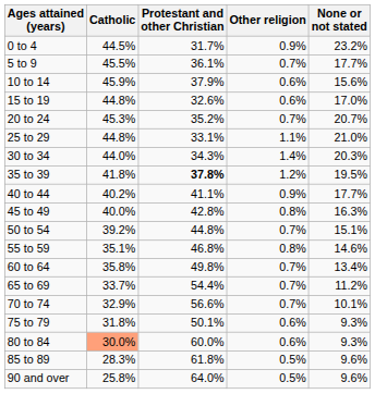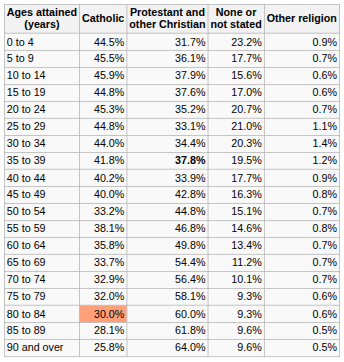 <table class="wikitable sortable" style="text-align:right">
 <tr>
 <th>Ages attained<br>(years)</th>
 <th>Catholic</th>
 <th>Protestant and<br>other Christian</th>
+<th>None or<br>not stated</th>
 <th>Other religion</th>
-<th>None or<br>not stated</th>
 </tr>
 <tr>
 <td style="text-align:left">0 to 4</td>
 <td>44.5%</td>
 <td>31.7%</td>
+<td>23.2%</td>
 <td>0.9%</td>
-<td>23.2%</td>
 </tr>
 <tr>
 <td style="text-align:left">5 to 9</td>
 <td>45.5%</td>
 <td>36.1%</td>
+<td>17.7%</td>
 <td>0.7%</td>
-<td>17.7%</td>
 </tr>
 <tr>
 <td style="text-align:left">10 to 14</td>
 <td>45.9%</td>
 <td>37.9%</td>
+<td>15.6%</td>
 <td>0.6%</td>
-<td>15.6%</td>
 </tr>
 <tr>
 <td style="text-align:left">15 to 19</td>
 <td>44.8%</td>
-<td>32.6%</td>
+<td>37.6%</td>
+<td>17.0%</td>
 <td>0.6%</td>
-<td>17.0%</td>
 </tr>
 <tr>
 <td style="text-align:left">20 to 24</td>
 <td>45.3%</td>
 <td>35.2%</td>
+<td>20.7%</td>
 <td>0.7%</td>
-<td>20.7%</td>
 </tr>
 <tr>
 <td style="text-align:left">25 to 29</td>
 <td>44.8%</td>
 <td>33.1%</td>
+<td>21.0%</td>
 <td>1.1%</td>
-<td>21.0%</td>
 </tr>
 <tr>
 <td style="text-align:left">30 to 34</td>
 <td>44.0%</td>
-<td>34.3%</td>
+<td>34.4%</td>
+<td>20.3%</td>
 <td>1.4%</td>
-<td>20.3%</td>
 </tr>
 <tr>
 <td style="text-align:left">35 to 39</td>
 <td>41.8%</td>
 <td><strong>37.8%</strong></td>
+<td>19.5%</td>
 <td>1.2%</td>
-<td>19.5%</td>
 </tr>
 <tr>
 <td style="text-align:left">40 to 44</td>
 <td>40.2%</td>
-<td>41.1%</td>
+<td>33.9%</td>
+<td>17.7%</td>
 <td>0.9%</td>
-<td>17.7%</td>
 </tr>
 <tr>
 <td style="text-align:left">45 to 49</td>
 <td>40.0%</td>
 <td>42.8%</td>
+<td>16.3%</td>
 <td>0.8%</td>
-<td>16.3%</td>
 </tr>
 <tr>
 <td style="text-align:left">50 to 54</td>
-<td>39.2%</td>
+<td>33.2%</td>
 <td>44.8%</td>
+<td>15.1%</td>
 <td>0.7%</td>
-<td>15.1%</td>
 </tr>
 <tr>
 <td style="text-align:left">55 to 59</td>
-<td>35.1%</td>
+<td>38.1%</td>
 <td>46.8%</td>
+<td>14.6%</td>
 <td>0.8%</td>
-<td>14.6%</td>
 </tr>
 <tr>
 <td style="text-align:left">60 to 64</td>
 <td>35.8%</td>
 <td>49.8%</td>
+<td>13.4%</td>
 <td>0.7%</td>
-<td>13.4%</td>
 </tr>
 <tr>
 <td style="text-align:left">65 to 69</td>
 <td>33.7%</td>
 <td>54.4%</td>
+<td>11.2%</td>
 <td>0.7%</td>
-<td>11.2%</td>
 </tr>
 <tr>
 <td style="text-align:left">70 to 74</td>
 <td>32.9%</td>
-<td>56.6%</td>
+<td>56.4%</td>
+<td>10.1%</td>
 <td>0.7%</td>
-<td>10.1%</td>
 </tr>
 <tr>
 <td style="text-align:left">75 to 79</td>
-<td>31.8%</td>
-<td>50.1%</td>
+<td>32.0%</td>
+<td>58.1%</td>
+<td>9.3%</td>
 <td>0.6%</td>
-<td>9.3%</td>
 </tr>
 <tr>
 <td style="text-align:left">80 to 84</td>
 <td style="background: lightsalmon;">30.0%</td>
 <td>60.0%</td>
+<td>9.3%</td>
 <td>0.6%</td>
-<td>9.3%</td>
 </tr>
 <tr>
 <td style="text-align:left">85 to 89</td>
-<td>28.3%</td>
+<td>28.1%</td>
 <td>61.8%</td>
+<td>9.6%</td>
 <td>0.5%</td>
-<td>9.6%</td>
 </tr>
 <tr>
 <td style="text-align:left">90 and over</td>
 <td>25.8%</td>
 <td>64.0%</td>
+<td>9.6%</td>
 <td>0.5%</td>
-<td>9.6%</td>
 </tr>
 </table>
